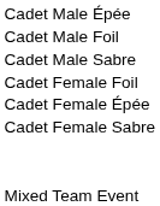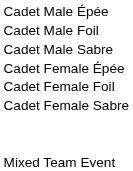 <table>
 <tr>
 <td>Cadet Male Épée<br></td>
 <td></td>
 <td></td>
 <td></td>
 </tr>
 <tr>
 <td>Cadet Male Foil<br></td>
 <td></td>
 <td></td>
 <td></td>
 </tr>
 <tr>
 <td>Cadet Male Sabre<br></td>
 <td></td>
 <td></td>
 <td></td>
 </tr>
 <tr>
-<td>Cadet Female Foil<br></td>
+<td>Cadet Female Épée<br></td>
 <td></td>
 <td></td>
 <td></td>
 </tr>
 <tr>
-<td>Cadet Female Épée<br></td>
+<td>Cadet Female Foil<br></td>
 <td></td>
 <td></td>
 <td></td>
 </tr>
 <tr>
 <td>Cadet Female Sabre<br></td>
 <td></td>
 <td></td>
 <td></td>
 </tr>
 <tr>
 <td>Mixed Team Event<br></td>
 <td><br><br><br><br><br><br></td>
 <td><br><br><br><br><br><br></td>
 <td><br><br><br><br><br><br></td>
 </tr>
 </table>
